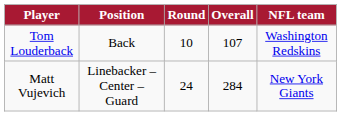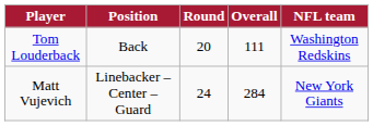 <table class="wikitable" width="65%">
 <tr align="center" style="background:#A81933;color:#FFFFFF;">
 <td><strong>Player</strong></td>
 <td><strong>Position</strong></td>
 <td><strong>Round</strong></td>
 <td><strong>Overall</strong></td>
 <td><strong>NFL team</strong></td>
 </tr>
 <tr align="center" bgcolor="">
 <td><a href='#'>Tom Louderback</a></td>
 <td>Back</td>
-<td>10</td>
-<td>107</td>
+<td>20</td>
+<td>111</td>
 <td><a href='#'>Washington Redskins</a></td>
 </tr>
 <tr align="center" bgcolor="">
 <td>Matt Vujevich</td>
 <td>Linebacker – Center – Guard</td>
 <td>24</td>
 <td>284</td>
 <td><a href='#'>New York Giants</a></td>
 </tr>
 </table>
